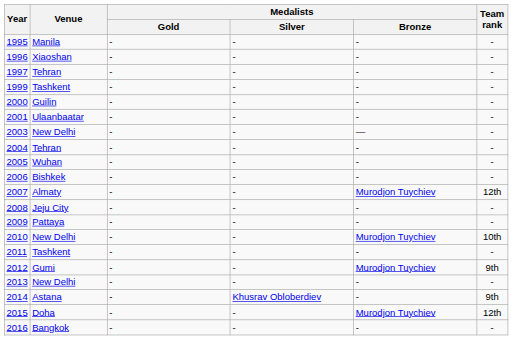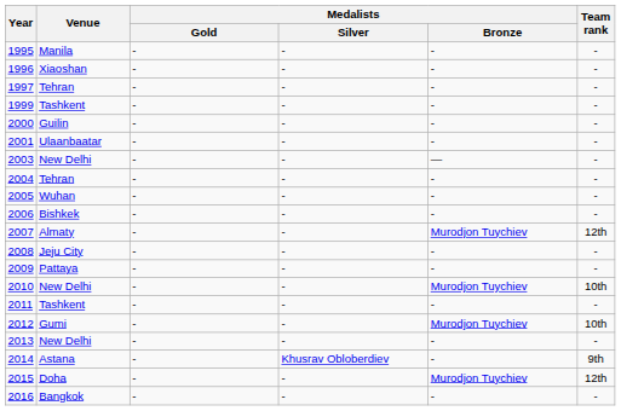 <table class="wikitable" style="text-align:left; font-size:90%">
 <tr>
 <th rowspan=2>Year</th>
 <th width=110 rowspan=2>Venue</th>
 <th colspan=3>Medalists</th>
 <th width=40 rowspan=2>Team rank</th>
 </tr>
 <tr>
 <th width=180 align="center">Gold</th>
 <th width=180 align="center">Silver</th>
 <th width=180 align="center">Bronze</th>
 </tr>
 <tr>
 <td><a href='#'>1995</a></td>
 <td><a href='#'>Manila</a></td>
 <td>-</td>
 <td>-</td>
 <td>-</td>
 <td align="center">-</td>
 </tr>
 <tr>
 <td><a href='#'>1996</a></td>
 <td><a href='#'>Xiaoshan</a></td>
 <td>-</td>
 <td>-</td>
 <td>-</td>
 <td align="center">-</td>
 </tr>
 <tr>
 <td><a href='#'>1997</a></td>
 <td><a href='#'>Tehran</a></td>
 <td>-</td>
 <td>-</td>
 <td>-</td>
 <td align="center">-</td>
 </tr>
 <tr>
 <td><a href='#'>1999</a></td>
 <td><a href='#'>Tashkent</a></td>
 <td>-</td>
 <td>-</td>
 <td>-</td>
 <td align="center">-</td>
 </tr>
 <tr>
 <td><a href='#'>2000</a></td>
 <td><a href='#'>Guilin</a></td>
 <td>-</td>
 <td>-</td>
 <td>-</td>
 <td align="center">-</td>
 </tr>
 <tr>
 <td><a href='#'>2001</a></td>
 <td><a href='#'>Ulaanbaatar</a></td>
 <td>-</td>
 <td>-</td>
 <td>-</td>
 <td align="center">-</td>
 </tr>
 <tr>
 <td><a href='#'>2003</a></td>
 <td><a href='#'>New Delhi</a></td>
 <td>-</td>
 <td>-</td>
 <td>—</td>
 <td align="center">-</td>
 </tr>
 <tr>
 <td><a href='#'>2004</a></td>
 <td><a href='#'>Tehran</a></td>
 <td>-</td>
 <td>-</td>
 <td>-</td>
 <td align="center">-</td>
 </tr>
 <tr>
 <td><a href='#'>2005</a></td>
 <td><a href='#'>Wuhan</a></td>
 <td>-</td>
 <td>-</td>
 <td>-</td>
 <td align="center">-</td>
 </tr>
 <tr>
 <td><a href='#'>2006</a></td>
 <td><a href='#'>Bishkek</a></td>
 <td>-</td>
 <td>-</td>
 <td>-</td>
 <td align="center">-</td>
 </tr>
 <tr>
 <td><a href='#'>2007</a></td>
 <td><a href='#'>Almaty</a></td>
 <td>-</td>
 <td>-</td>
 <td><a href='#'>Murodjon Tuychiev</a></td>
 <td align="center">12th</td>
 </tr>
 <tr>
 <td><a href='#'>2008</a></td>
 <td><a href='#'>Jeju City</a></td>
 <td>-</td>
 <td>-</td>
 <td>-</td>
 <td align="center">-</td>
 </tr>
 <tr>
 <td><a href='#'>2009</a></td>
 <td><a href='#'>Pattaya</a></td>
 <td>-</td>
 <td>-</td>
 <td>-</td>
 <td align="center">-</td>
 </tr>
 <tr>
 <td><a href='#'>2010</a></td>
 <td><a href='#'>New Delhi</a></td>
 <td>-</td>
 <td>-</td>
 <td><a href='#'>Murodjon Tuychiev</a></td>
 <td align="center">10th</td>
 </tr>
 <tr>
 <td><a href='#'>2011</a></td>
 <td><a href='#'>Tashkent</a></td>
 <td>-</td>
 <td>-</td>
 <td>-</td>
 <td align="center">-</td>
 </tr>
 <tr>
 <td><a href='#'>2012</a></td>
 <td><a href='#'>Gumi</a></td>
 <td>-</td>
 <td>-</td>
 <td><a href='#'>Murodjon Tuychiev</a></td>
-<td align="center">9th</td>
+<td align="center">10th</td>
 </tr>
 <tr>
 <td><a href='#'>2013</a></td>
 <td><a href='#'>New Delhi</a></td>
 <td>-</td>
 <td>-</td>
 <td>-</td>
 <td align="center">-</td>
 </tr>
 <tr>
 <td><a href='#'>2014</a></td>
 <td><a href='#'>Astana</a></td>
 <td>-</td>
 <td><a href='#'>Khusrav Obloberdiev</a></td>
 <td>-</td>
 <td align="center">9th</td>
 </tr>
 <tr>
 <td><a href='#'>2015</a></td>
 <td><a href='#'>Doha</a></td>
 <td>-</td>
 <td>-</td>
 <td><a href='#'>Murodjon Tuychiev</a></td>
 <td align="center">12th</td>
 </tr>
 <tr>
 <td><a href='#'>2016</a></td>
 <td><a href='#'>Bangkok</a></td>
 <td>-</td>
 <td>-</td>
 <td>-</td>
 <td align="center">-</td>
 </tr>
 </table>
